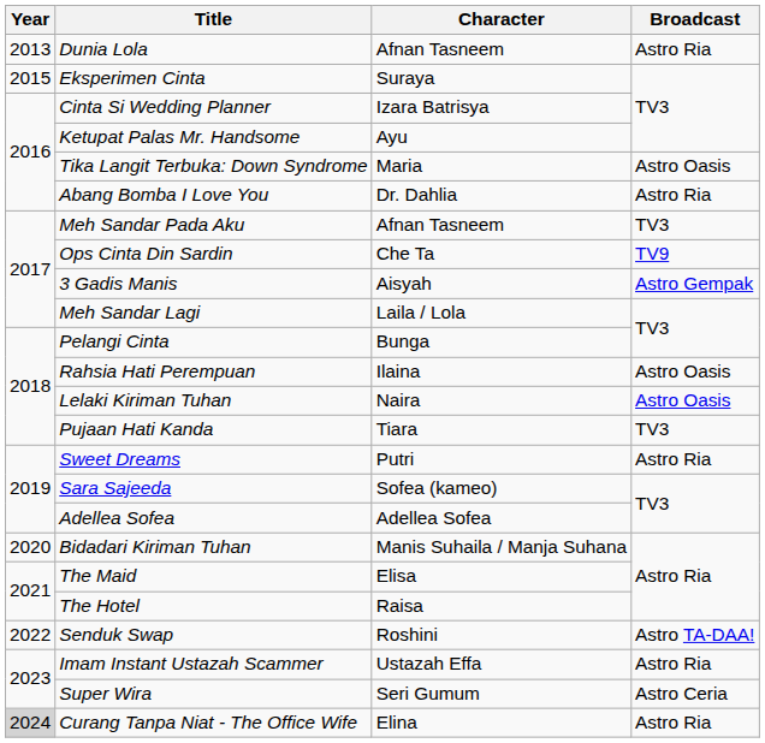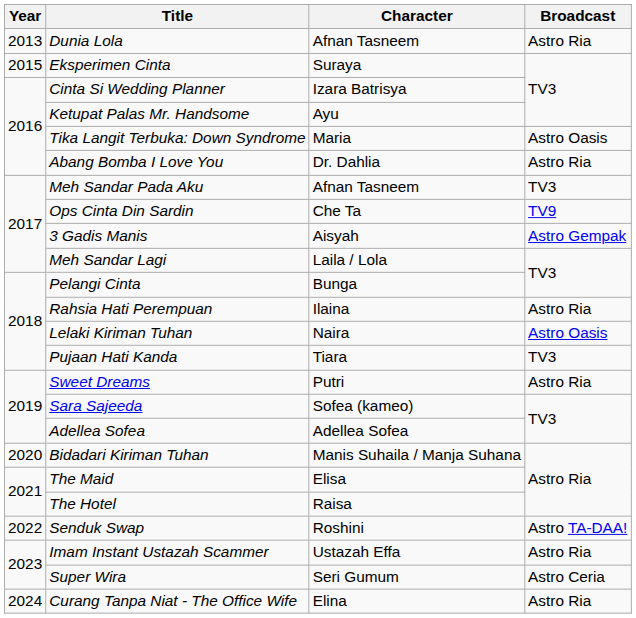 <table class="wikitable">
 <tr>
 <th>Year</th>
 <th>Title</th>
 <th>Character</th>
 <th>Broadcast</th>
 </tr>
 <tr>
 <td>2013</td>
 <td><em>Dunia Lola</em></td>
 <td>Afnan Tasneem</td>
 <td>Astro Ria</td>
 </tr>
 <tr>
 <td>2015</td>
 <td><em>Eksperimen Cinta</em></td>
 <td>Suraya</td>
 <td rowspan="3">TV3</td>
 </tr>
 <tr>
 <td rowspan="4">2016</td>
 <td><em>Cinta Si Wedding Planner</em></td>
 <td>Izara Batrisya</td>
 </tr>
 <tr>
 <td><em>Ketupat Palas Mr. Handsome</em></td>
 <td>Ayu</td>
 </tr>
 <tr>
 <td><em>Tika Langit Terbuka: Down Syndrome</em></td>
 <td>Maria</td>
 <td>Astro Oasis</td>
 </tr>
 <tr>
 <td><em>Abang Bomba I Love You</em></td>
 <td>Dr. Dahlia</td>
 <td>Astro Ria</td>
 </tr>
 <tr>
 <td rowspan="4">2017</td>
 <td><em>Meh Sandar Pada Aku</em></td>
 <td>Afnan Tasneem</td>
 <td>TV3</td>
 </tr>
 <tr>
 <td><em>Ops Cinta Din Sardin</em></td>
 <td>Che Ta</td>
 <td><a href='#'>TV9</a></td>
 </tr>
 <tr>
 <td><em>3 Gadis Manis</em></td>
 <td>Aisyah</td>
 <td><a href='#'>Astro Gempak</a></td>
 </tr>
 <tr>
 <td><em>Meh Sandar Lagi</em></td>
 <td>Laila / Lola</td>
 <td rowspan="2">TV3</td>
 </tr>
 <tr>
 <td rowspan="4">2018</td>
 <td><em>Pelangi Cinta</em></td>
 <td>Bunga</td>
 </tr>
 <tr>
 <td><em>Rahsia Hati Perempuan</em></td>
 <td>Ilaina</td>
-<td>Astro Oasis</td>
+<td>Astro Ria</td>
 </tr>
 <tr>
 <td><em>Lelaki Kiriman Tuhan</em></td>
 <td>Naira</td>
 <td><a href='#'>Astro Oasis</a></td>
 </tr>
 <tr>
 <td><em>Pujaan Hati Kanda</em></td>
 <td>Tiara</td>
 <td>TV3</td>
 </tr>
 <tr>
 <td rowspan="3">2019</td>
 <td><em><a href='#'>Sweet Dreams</a></em></td>
 <td>Putri</td>
 <td>Astro Ria</td>
 </tr>
 <tr>
 <td><em><a href='#'>Sara Sajeeda</a></em></td>
 <td>Sofea (kameo)</td>
 <td rowspan="2">TV3</td>
 </tr>
 <tr>
 <td><em>Adellea Sofea</em></td>
 <td>Adellea Sofea</td>
 </tr>
 <tr>
 <td>2020</td>
 <td><em>Bidadari Kiriman Tuhan</em></td>
 <td>Manis Suhaila / Manja Suhana</td>
 <td rowspan="3">Astro Ria</td>
 </tr>
 <tr>
 <td rowspan="2">2021</td>
 <td><em>The Maid</em></td>
 <td>Elisa</td>
 </tr>
 <tr>
 <td><em>The Hotel</em></td>
 <td>Raisa</td>
 </tr>
 <tr>
 <td>2022</td>
 <td><em>Senduk Swap</em></td>
 <td>Roshini</td>
 <td>Astro <a href='#'>TA-DAA!</a></td>
 </tr>
 <tr>
 <td rowspan="2">2023</td>
 <td><em>Imam Instant Ustazah Scammer</em></td>
 <td>Ustazah Effa</td>
 <td>Astro Ria</td>
 </tr>
 <tr>
 <td><em>Super Wira</em></td>
 <td>Seri Gumum</td>
 <td>Astro Ceria</td>
 </tr>
 <tr>
-<td style="background: lightgrey;">2024</td>
+<td>2024</td>
 <td><em>Curang Tanpa Niat - The Office Wife</em></td>
 <td>Elina</td>
 <td>Astro Ria</td>
 </tr>
 </table>
